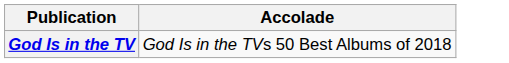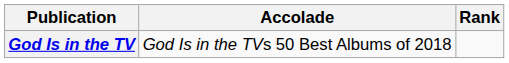 <table class="wikitable sortable plainrowheaders">
 <tr>
 <th scope="col">Publication</th>
 <th scope="col">Accolade</th>
+<th scope="col">Rank</th>
 </tr>
 <tr>
 <th scope="row"><em><a href='#'>God Is in the TV</a></em></th>
 <td><em>God Is in the TV</em>s 50 Best Albums of 2018</td>
+<td></td>
 </tr>
 </table>
